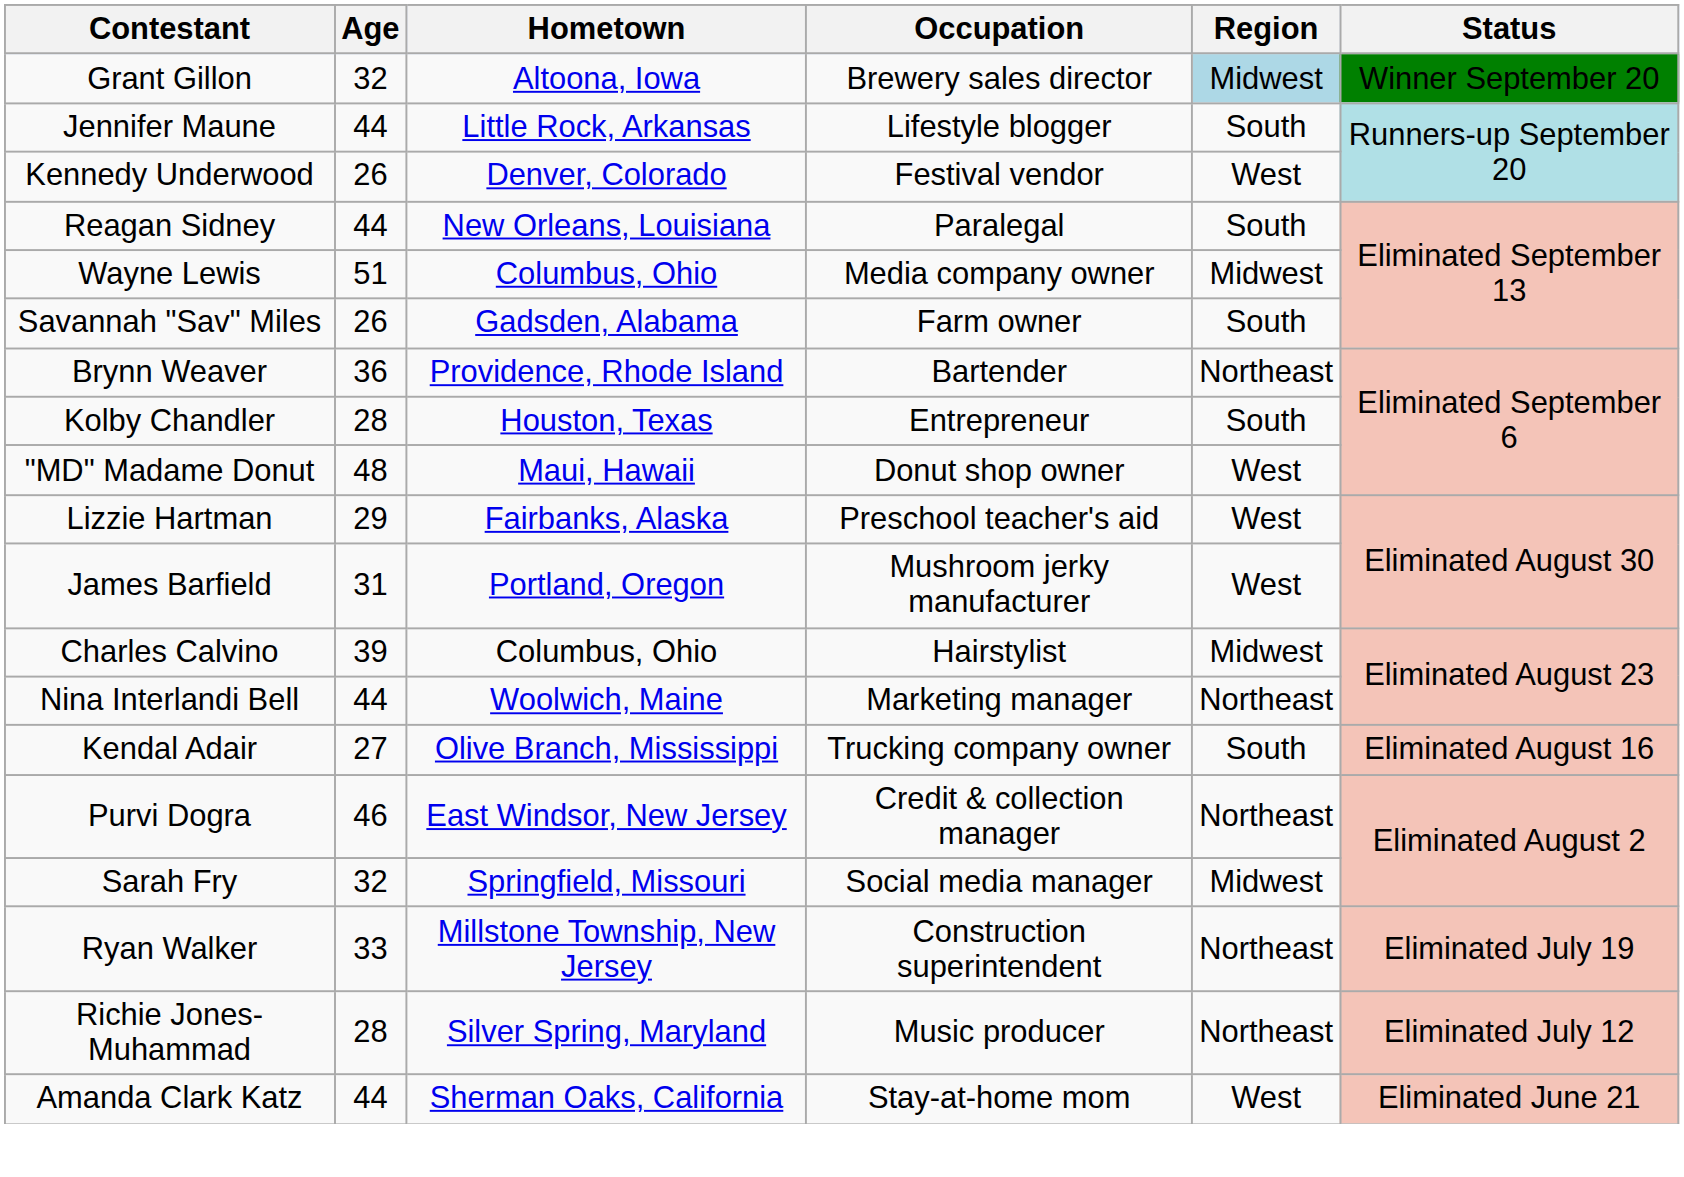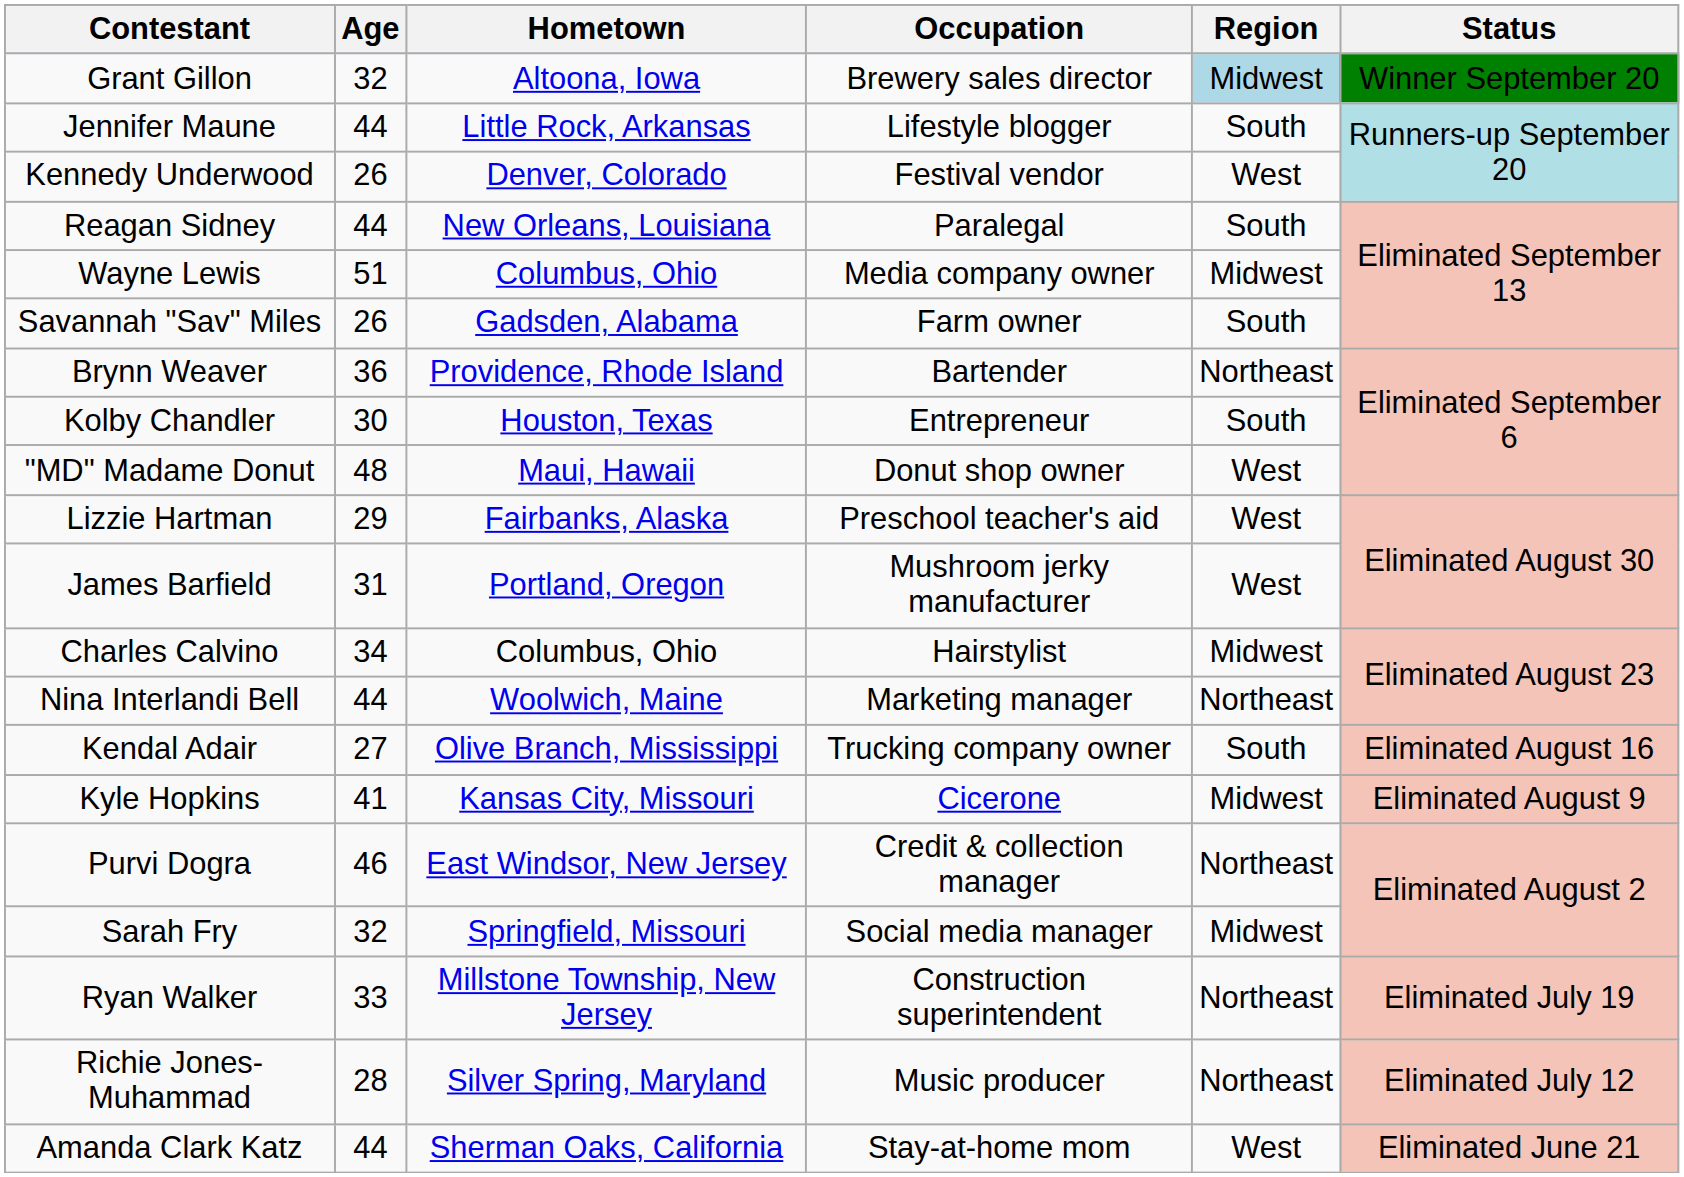 <table class="wikitable sortable plainrowheaders" style="text-align:center">
 <tr style="background:#C1D8FF;">
 <th>Contestant</th>
 <th>Age</th>
 <th>Hometown</th>
 <th>Occupation</th>
 <th>Region</th>
 <th>Status</th>
 </tr>
 <tr>
 <td>Grant Gillon</td>
 <td>32</td>
 <td><a href='#'>Altoona, Iowa</a></td>
 <td>Brewery sales director</td>
 <td style="background: lightblue;">Midwest</td>
 <td style="background:green;"><span>Winner September 20</span></td>
 </tr>
 <tr>
 <td>Jennifer Maune</td>
 <td>44</td>
 <td><a href='#'>Little Rock, Arkansas</a></td>
 <td>Lifestyle blogger</td>
 <td>South</td>
 <td rowspan="2" style="background:#B0E0E6; text-align:center;">Runners-up September 20</td>
 </tr>
 <tr>
 <td>Kennedy Underwood</td>
 <td>26</td>
 <td><a href='#'>Denver, Colorado</a></td>
 <td>Festival vendor</td>
 <td>West</td>
 </tr>
 <tr>
 <td>Reagan Sidney</td>
 <td>44</td>
 <td><a href='#'>New Orleans, Louisiana</a></td>
 <td>Paralegal</td>
 <td>South</td>
 <td rowspan="3" style="background:#f4c4b8; text-align:center;">Eliminated September 13</td>
 </tr>
 <tr>
 <td>Wayne Lewis</td>
 <td>51</td>
 <td><a href='#'>Columbus, Ohio</a></td>
 <td>Media company owner</td>
 <td>Midwest</td>
 </tr>
 <tr>
 <td>Savannah "Sav" Miles</td>
 <td>26</td>
 <td><a href='#'>Gadsden, Alabama</a></td>
 <td>Farm owner</td>
 <td>South</td>
 </tr>
 <tr>
 <td>Brynn Weaver</td>
 <td>36</td>
 <td><a href='#'>Providence, Rhode Island</a></td>
 <td>Bartender</td>
 <td>Northeast</td>
 <td rowspan="3" style="background:#f4c4b8; text-align:center;">Eliminated September 6</td>
 </tr>
 <tr>
 <td>Kolby Chandler</td>
-<td>28</td>
+<td>30</td>
 <td><a href='#'>Houston, Texas</a></td>
 <td>Entrepreneur</td>
 <td>South</td>
 </tr>
 <tr>
 <td>"MD" Madame Donut</td>
 <td>48</td>
 <td><a href='#'>Maui, Hawaii</a></td>
 <td>Donut shop owner</td>
 <td>West</td>
 </tr>
 <tr>
 <td>Lizzie Hartman</td>
 <td>29</td>
 <td><a href='#'>Fairbanks, Alaska</a></td>
 <td>Preschool teacher's aid</td>
 <td>West</td>
 <td rowspan="2" style="background:#f4c4b8; text-align:center;">Eliminated August 30</td>
 </tr>
 <tr>
 <td>James Barfield</td>
 <td>31</td>
 <td><a href='#'>Portland, Oregon</a></td>
 <td>Mushroom jerky manufacturer</td>
 <td>West</td>
 </tr>
 <tr>
 <td>Charles Calvino</td>
-<td>39</td>
+<td>34</td>
 <td>Columbus, Ohio</td>
 <td>Hairstylist</td>
 <td>Midwest</td>
 <td rowspan="2" style="background:#f4c4b8; text-align:center;">Eliminated August 23</td>
 </tr>
 <tr>
 <td>Nina Interlandi Bell</td>
 <td>44</td>
 <td><a href='#'>Woolwich, Maine</a></td>
 <td>Marketing manager</td>
 <td>Northeast</td>
 </tr>
 <tr>
 <td>Kendal Adair</td>
 <td>27</td>
 <td><a href='#'>Olive Branch, Mississippi</a></td>
 <td>Trucking company owner</td>
 <td>South</td>
 <td style="background:#f4c4b8; text-align:center;">Eliminated August 16</td>
+</tr>
+<tr>
+<td>Kyle Hopkins</td>
+<td>41</td>
+<td><a href='#'>Kansas City, Missouri</a></td>
+<td><a href='#'>Cicerone</a></td>
+<td>Midwest</td>
+<td style="background:#f4c4b8; text-align:center;">Eliminated August 9</td>
 </tr>
 <tr>
 <td>Purvi Dogra</td>
 <td>46</td>
 <td><a href='#'>East Windsor, New Jersey</a></td>
 <td>Credit & collection manager</td>
 <td>Northeast</td>
 <td style="background:#f4c4b8; text-align:center;" rowspan="2">Eliminated August 2</td>
 </tr>
 <tr>
 <td>Sarah Fry</td>
 <td>32</td>
 <td><a href='#'>Springfield, Missouri</a></td>
 <td>Social media manager</td>
 <td>Midwest</td>
 </tr>
 <tr>
 <td>Ryan Walker</td>
 <td>33</td>
 <td><a href='#'>Millstone Township, New Jersey</a></td>
 <td>Construction superintendent</td>
 <td>Northeast</td>
 <td style="background:#f4c4b8; text-align:center;">Eliminated July 19</td>
 </tr>
 <tr>
 <td>Richie Jones-Muhammad</td>
 <td>28</td>
 <td><a href='#'>Silver Spring, Maryland</a></td>
 <td>Music producer</td>
 <td>Northeast</td>
 <td style="background:#f4c4b8; text-align:center;">Eliminated July 12</td>
 </tr>
 <tr>
 <td>Amanda Clark Katz</td>
 <td>44</td>
 <td><a href='#'>Sherman Oaks, California</a></td>
 <td>Stay-at-home mom</td>
 <td>West</td>
 <td style="background:#f4c4b8; text-align:center;">Eliminated June 21</td>
 </tr>
 </table>
